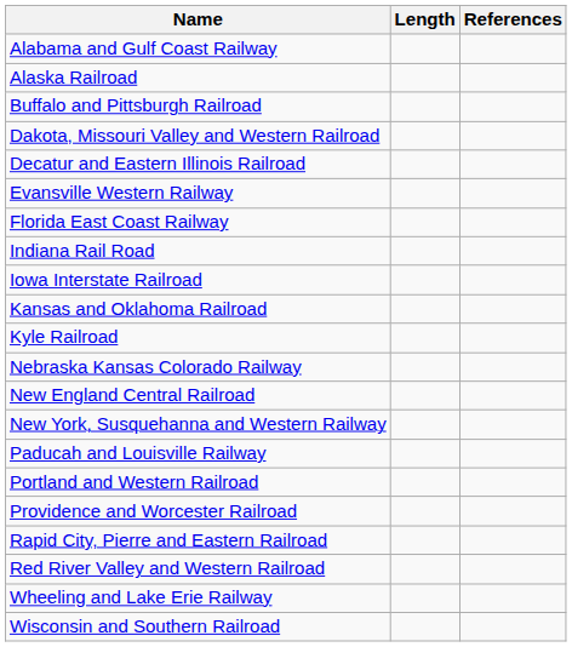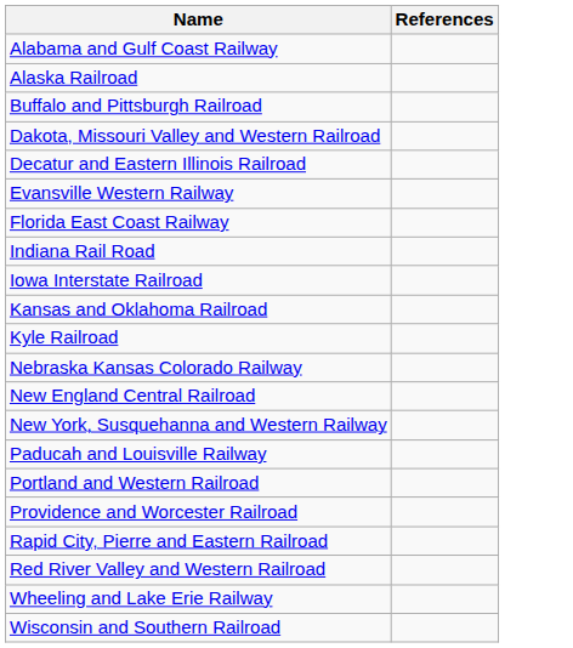 <table class="wikitable sortable">
 <tr>
 <th>Name</th>
-<th>Length</th>
 <th class="unsortable">References</th>
 </tr>
 <tr>
 <td><a href='#'>Alabama and Gulf Coast Railway</a></td>
 <td></td>
-<td></td>
 </tr>
 <tr>
 <td><a href='#'>Alaska Railroad</a></td>
-<td></td>
 <td></td>
 </tr>
 <tr>
 <td><a href='#'>Buffalo and Pittsburgh Railroad</a></td>
 <td></td>
-<td></td>
 </tr>
 <tr>
 <td><a href='#'>Dakota, Missouri Valley and Western Railroad</a></td>
-<td></td>
 <td></td>
 </tr>
 <tr>
 <td><a href='#'>Decatur and Eastern Illinois Railroad</a></td>
 <td></td>
-<td></td>
 </tr>
 <tr>
 <td><a href='#'>Evansville Western Railway</a></td>
-<td></td>
 <td></td>
 </tr>
 <tr>
 <td><a href='#'>Florida East Coast Railway</a></td>
 <td></td>
-<td></td>
 </tr>
 <tr>
 <td><a href='#'>Indiana Rail Road</a></td>
-<td></td>
 <td></td>
 </tr>
 <tr>
 <td><a href='#'>Iowa Interstate Railroad</a></td>
 <td></td>
-<td></td>
 </tr>
 <tr>
 <td><a href='#'>Kansas and Oklahoma Railroad</a></td>
-<td></td>
 <td></td>
 </tr>
 <tr>
 <td><a href='#'>Kyle Railroad</a></td>
 <td></td>
-<td></td>
 </tr>
 <tr>
 <td><a href='#'>Nebraska Kansas Colorado Railway</a></td>
-<td></td>
 <td></td>
 </tr>
 <tr>
 <td><a href='#'>New England Central Railroad</a></td>
 <td></td>
-<td></td>
 </tr>
 <tr>
 <td><a href='#'>New York, Susquehanna and Western Railway</a></td>
-<td></td>
 <td></td>
 </tr>
 <tr>
 <td><a href='#'>Paducah and Louisville Railway</a></td>
 <td></td>
-<td></td>
 </tr>
 <tr>
 <td><a href='#'>Portland and Western Railroad</a></td>
-<td></td>
 <td></td>
 </tr>
 <tr>
 <td><a href='#'>Providence and Worcester Railroad</a></td>
 <td></td>
-<td></td>
 </tr>
 <tr>
 <td><a href='#'>Rapid City, Pierre and Eastern Railroad</a></td>
-<td></td>
 <td></td>
 </tr>
 <tr>
 <td><a href='#'>Red River Valley and Western Railroad</a></td>
 <td></td>
-<td></td>
 </tr>
 <tr>
 <td><a href='#'>Wheeling and Lake Erie Railway</a></td>
-<td></td>
 <td></td>
 </tr>
 <tr>
 <td><a href='#'>Wisconsin and Southern Railroad</a></td>
 <td></td>
-<td></td>
 </tr>
 </table>
